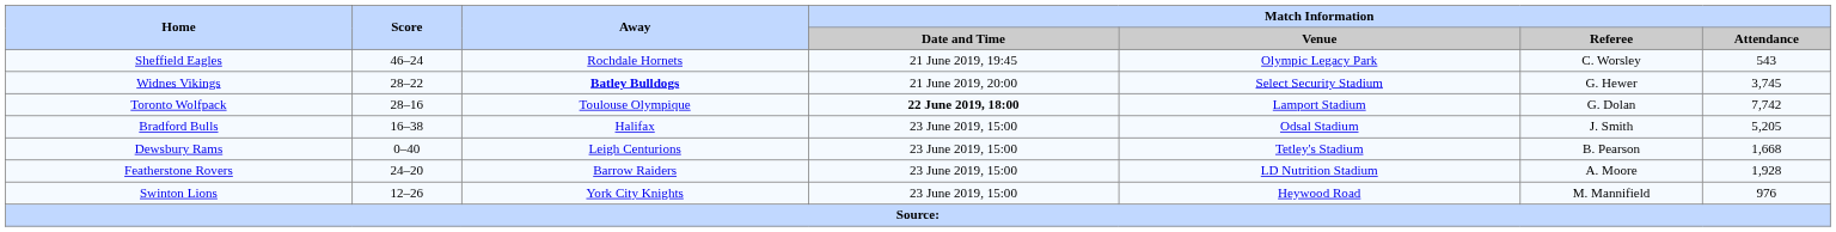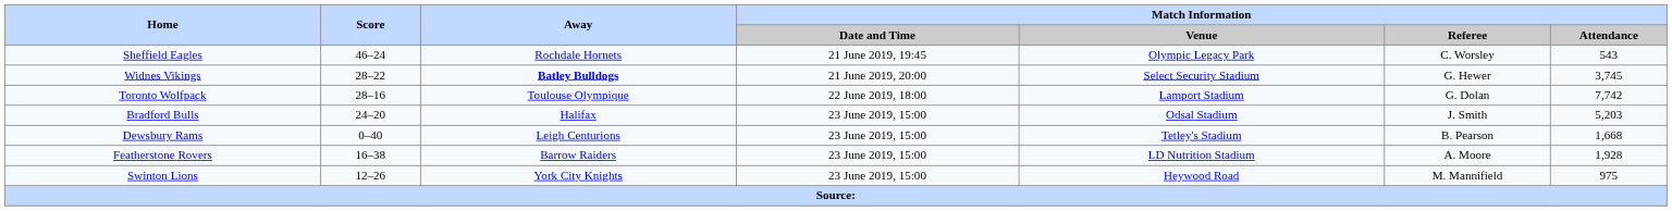 <table border=1 style="border-collapse:collapse; font-size:90%; text-align:center;" cellpadding=3 cellspacing=0 width=100%>
 <tr bgcolor="#c1d8ff">
 <th rowspan="2" width="19%">Home</th>
 <th rowspan="2" width="6%">Score</th>
 <th rowspan="2" width="19%">Away</th>
 <th colspan="4">Match Information</th>
 </tr>
 <tr bgcolor="#cccccc">
 <th width="17%">Date and Time</th>
 <th width="22%">Venue</th>
 <th width="10%">Referee</th>
 <th width="7%">Attendance</th>
 </tr>
 <tr bgcolor="#f5faff">
 <td> <a href='#'>Sheffield Eagles</a></td>
 <td>46–24</td>
 <td> <a href='#'>Rochdale Hornets</a></td>
 <td>21 June 2019, 19:45</td>
 <td><a href='#'>Olympic Legacy Park</a></td>
 <td>C. Worsley</td>
 <td>543</td>
 </tr>
 <tr bgcolor="#f5faff">
 <td> <a href='#'>Widnes Vikings</a></td>
 <td>28–22</td>
 <td><strong> <a href='#'>Batley Bulldogs</a></strong></td>
 <td>21 June 2019, 20:00</td>
 <td><a href='#'>Select Security Stadium</a></td>
 <td>G. Hewer</td>
 <td>3,745</td>
 </tr>
 <tr bgcolor="#f5faff">
 <td> <a href='#'>Toronto Wolfpack</a></td>
 <td>28–16</td>
 <td> <a href='#'>Toulouse Olympique</a></td>
-<td><strong>22 June 2019, 18:00</strong></td>
+<td>22 June 2019, 18:00</td>
 <td><a href='#'>Lamport Stadium</a></td>
 <td>G. Dolan</td>
 <td>7,742</td>
 </tr>
 <tr bgcolor="#f5faff">
 <td> <a href='#'>Bradford Bulls</a></td>
-<td>16–38</td>
+<td>24–20</td>
 <td> <a href='#'>Halifax</a></td>
 <td>23 June 2019, 15:00</td>
 <td><a href='#'>Odsal Stadium</a></td>
 <td>J. Smith</td>
-<td>5,205</td>
+<td>5,203</td>
 </tr>
 <tr bgcolor="#f5faff">
 <td> <a href='#'>Dewsbury Rams</a></td>
 <td>0–40</td>
 <td> <a href='#'>Leigh Centurions</a></td>
 <td>23 June 2019, 15:00</td>
 <td><a href='#'>Tetley's Stadium</a></td>
 <td>B. Pearson</td>
 <td>1,668</td>
 </tr>
 <tr bgcolor="#f5faff">
 <td> <a href='#'>Featherstone Rovers</a></td>
-<td>24–20</td>
+<td>16–38</td>
 <td> <a href='#'>Barrow Raiders</a></td>
 <td>23 June 2019, 15:00</td>
 <td><a href='#'>LD Nutrition Stadium</a></td>
 <td>A. Moore</td>
 <td>1,928</td>
 </tr>
 <tr bgcolor="#f5faff">
 <td> <a href='#'>Swinton Lions</a></td>
 <td>12–26</td>
 <td> <a href='#'>York City Knights</a></td>
 <td>23 June 2019, 15:00</td>
 <td><a href='#'>Heywood Road</a></td>
 <td>M. Mannifield</td>
-<td>976</td>
+<td>975</td>
 </tr>
 <tr bgcolor="#c1d8ff">
 <th colspan="7">Source:</th>
 </tr>
 </table>
